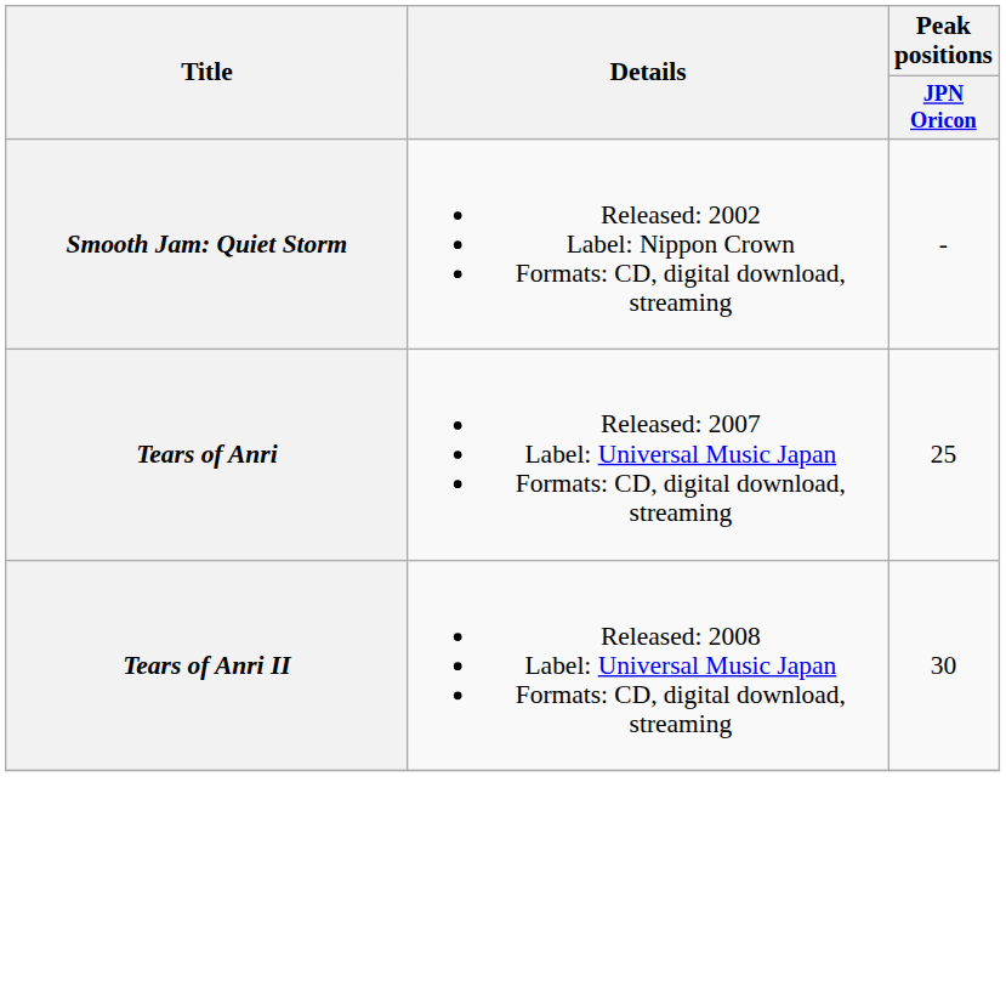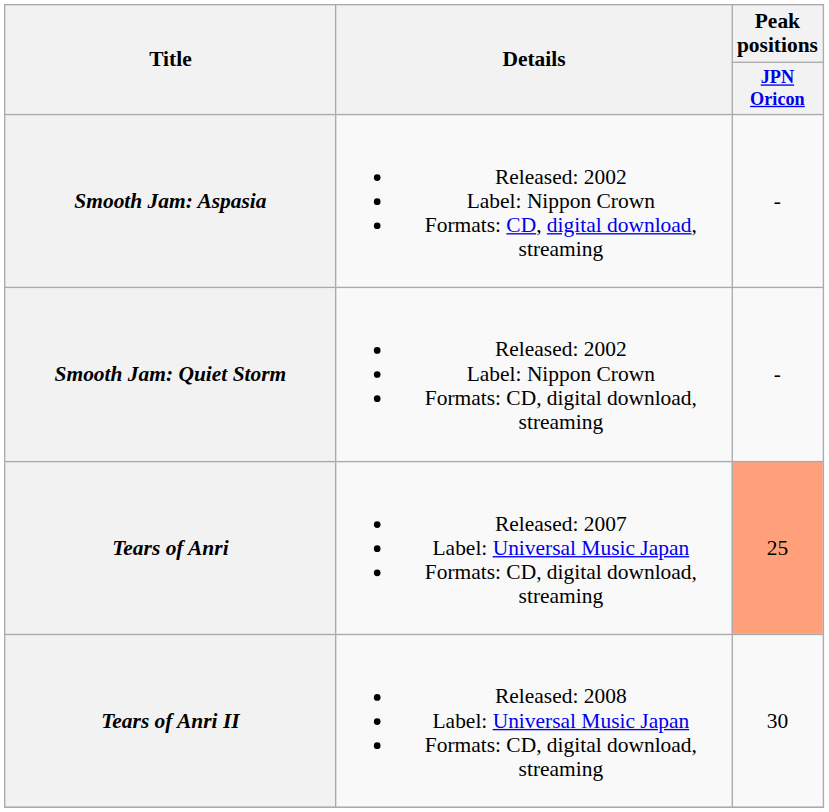 <table class="wikitable plainrowheaders" style="text-align:center;">
 <tr>
 <th rowspan="2" style="width:15em;">Title</th>
 <th rowspan="2" style="width:18em;">Details</th>
 <th colspan="1">Peak positions</th>
 </tr>
 <tr>
 <th style="width:3em;font-size:85%"><a href='#'>JPN<br>Oricon</a><br></th>
 </tr>
 <tr>
+<th scope="row"><em>Smooth Jam: Aspasia</em></th>
+<td><br><ul><li>Released: 2002</li><li>Label: Nippon Crown</li><li>Formats: <a href='#'>CD</a>, <a href='#'>digital download</a>, streaming</li></ul></td>
+<td>-</td>
+</tr>
+<tr>
 <th scope="row"><em>Smooth Jam: Quiet Storm</em></th>
 <td><br><ul><li>Released: 2002</li><li>Label: Nippon Crown</li><li>Formats: CD, digital download, streaming</li></ul></td>
 <td>-</td>
 </tr>
 <tr>
 <th scope="row"><em>Tears of Anri</em></th>
 <td><br><ul><li>Released: 2007</li><li>Label: <a href='#'>Universal Music Japan</a></li><li>Formats: CD, digital download, streaming</li></ul></td>
-<td>25</td>
+<td style="background: lightsalmon;">25</td>
 </tr>
 <tr>
 <th scope="row"><em>Tears of Anri II</em></th>
 <td><br><ul><li>Released: 2008</li><li>Label: <a href='#'>Universal Music Japan</a></li><li>Formats: CD, digital download, streaming</li></ul></td>
 <td>30</td>
 </tr>
 <tr>
 </tr>
 </table>
